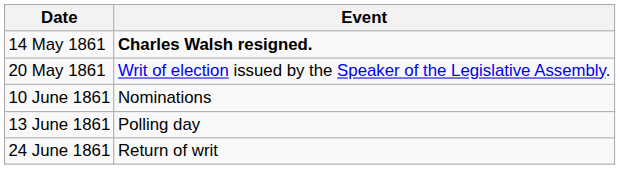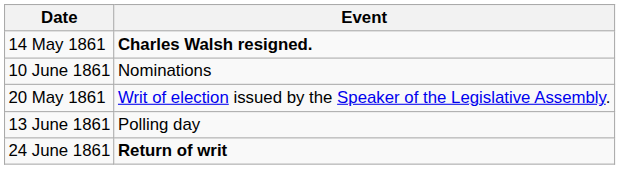 <table class="wikitable">
 <tr>
 <th>Date</th>
 <th>Event</th>
 </tr>
 <tr>
 <td>14 May 1861</td>
 <td><strong>Charles Walsh resigned.</strong></td>
 </tr>
 <tr>
+<td>10 June 1861</td>
+<td>Nominations</td>
+</tr>
+<tr>
 <td>20 May 1861</td>
 <td><a href='#'>Writ of election</a> issued by the <a href='#'>Speaker of the Legislative Assembly</a>.</td>
-</tr>
-<tr>
-<td>10 June 1861</td>
-<td>Nominations</td>
 </tr>
 <tr>
 <td>13 June 1861</td>
 <td>Polling day</td>
 </tr>
 <tr>
 <td>24 June 1861</td>
-<td>Return of writ</td>
+<td><strong>Return of writ</strong></td>
 </tr>
 </table>
